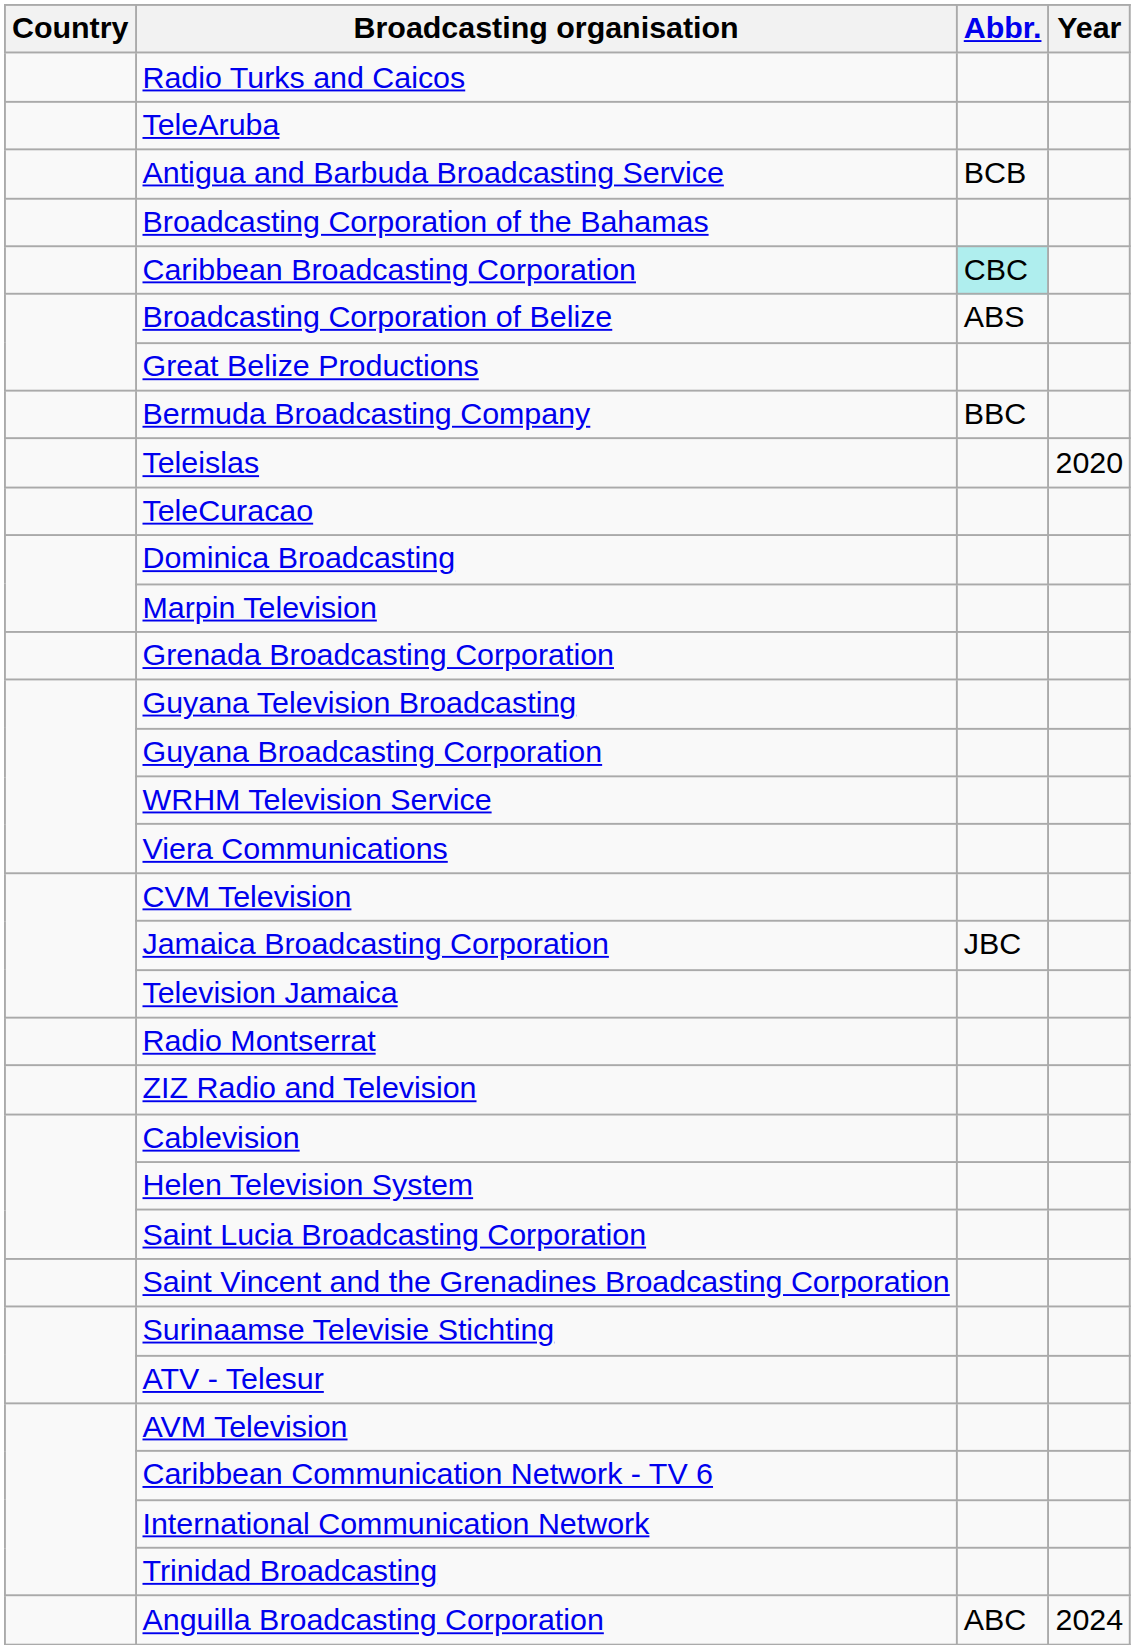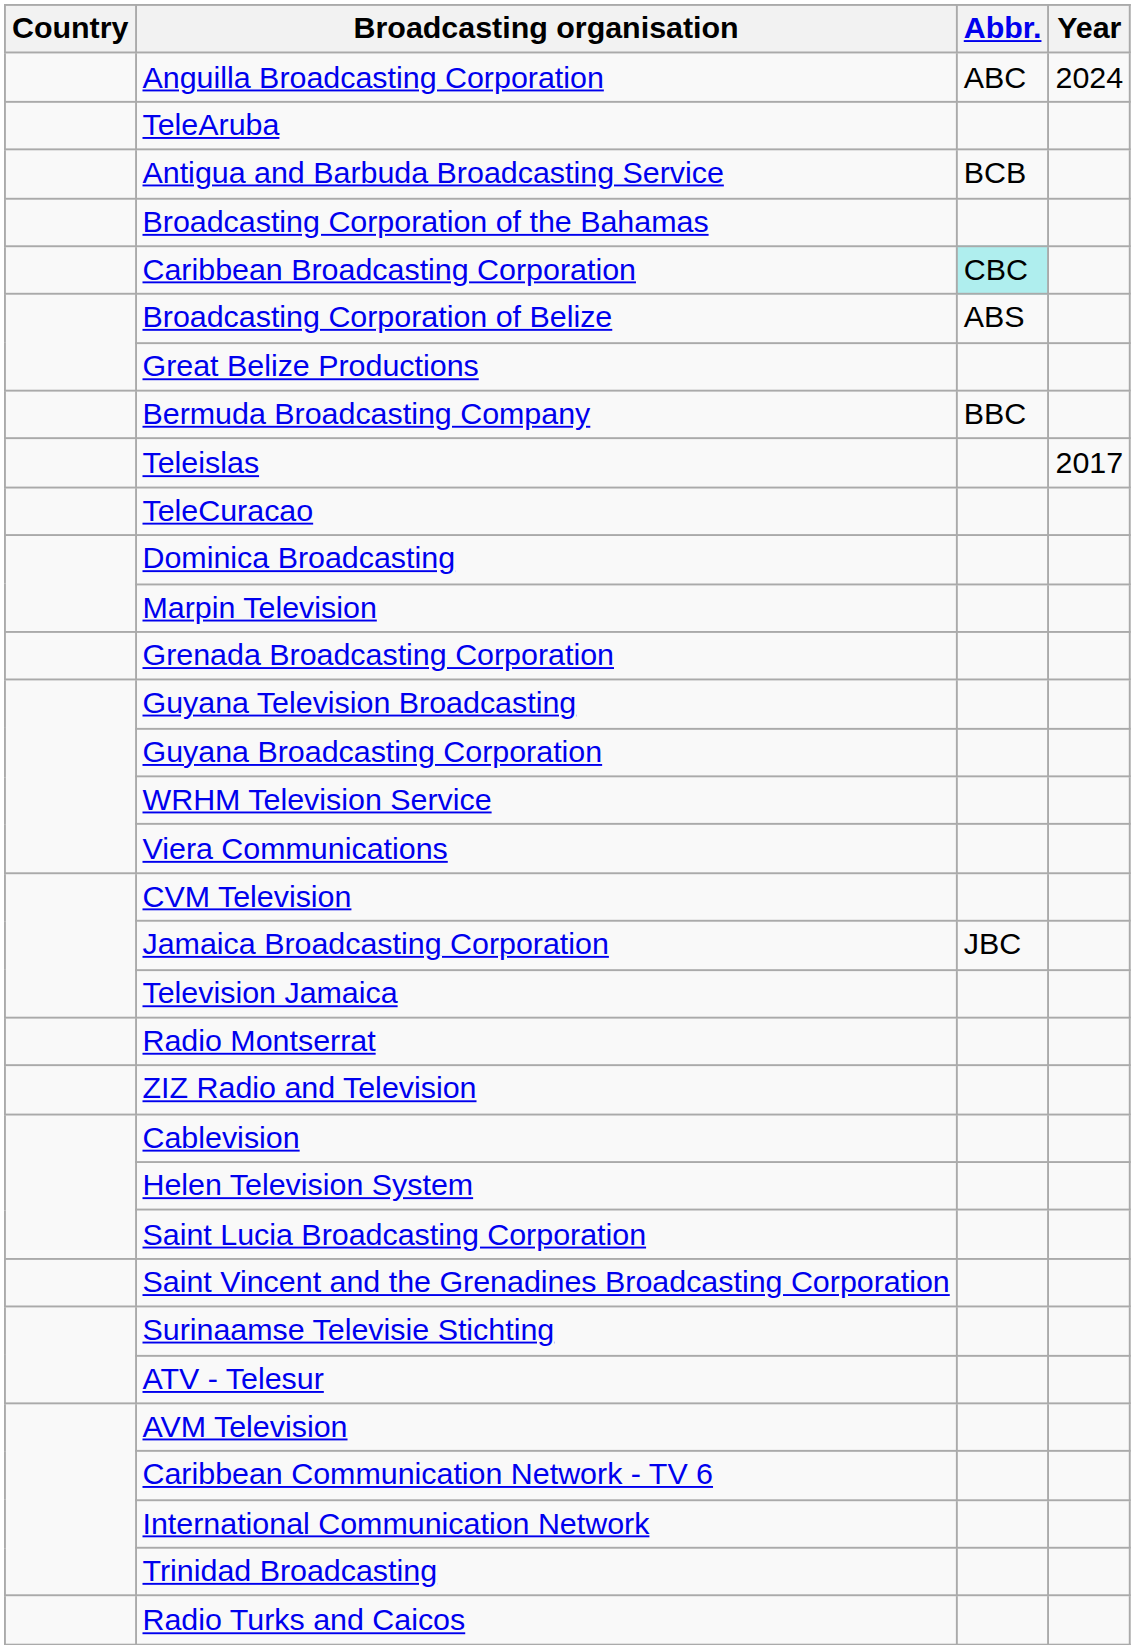 <table class="wikitable">
 <tr>
 <th>Country</th>
 <th>Broadcasting organisation</th>
 <th><a href='#'>Abbr.</a></th>
 <th>Year</th>
 </tr>
 <tr>
 <td align="left"></td>
-<td><a href='#'>Radio Turks and Caicos</a></td>
-<td></td>
-<td></td>
+<td><a href='#'>Anguilla Broadcasting Corporation</a></td>
+<td>ABC</td>
+<td>2024</td>
 </tr>
 <tr>
 <td align="left"></td>
 <td><a href='#'>TeleAruba</a></td>
 <td></td>
 <td></td>
 </tr>
 <tr>
 <td align="left"></td>
 <td><a href='#'>Antigua and Barbuda Broadcasting Service</a></td>
 <td>BCB</td>
 <td></td>
 </tr>
 <tr>
 <td align="left"></td>
 <td><a href='#'>Broadcasting Corporation of the Bahamas</a></td>
 <td></td>
 <td></td>
 </tr>
 <tr>
 <td align="left"></td>
 <td><a href='#'>Caribbean Broadcasting Corporation</a></td>
 <td style="background: paleturquoise;">CBC</td>
 <td></td>
 </tr>
 <tr>
 <td rowspan="2" align="left"></td>
 <td><a href='#'>Broadcasting Corporation of Belize</a></td>
 <td>ABS</td>
 <td></td>
 </tr>
 <tr>
 <td><a href='#'>Great Belize Productions</a></td>
 <td></td>
 <td></td>
 </tr>
 <tr>
 <td align="left"></td>
 <td><a href='#'>Bermuda Broadcasting Company</a></td>
 <td>BBC</td>
 <td></td>
 </tr>
 <tr>
 <td align="left"></td>
 <td><a href='#'>Teleislas</a></td>
 <td></td>
-<td>2020</td>
+<td>2017</td>
 </tr>
 <tr>
 <td align="left"></td>
 <td><a href='#'>TeleCuracao</a></td>
 <td></td>
 <td></td>
 </tr>
 <tr>
 <td rowspan="2" align="left"></td>
 <td><a href='#'>Dominica Broadcasting</a></td>
 <td></td>
 <td></td>
 </tr>
 <tr>
 <td><a href='#'>Marpin Television</a></td>
 <td></td>
 <td></td>
 </tr>
 <tr>
 <td align="left"></td>
 <td><a href='#'>Grenada Broadcasting Corporation</a></td>
 <td></td>
 <td></td>
 </tr>
 <tr>
 <td rowspan="4" align="left"></td>
 <td><a href='#'>Guyana Television Broadcasting</a></td>
 <td></td>
 <td></td>
 </tr>
 <tr>
 <td><a href='#'>Guyana Broadcasting Corporation</a></td>
 <td></td>
 <td></td>
 </tr>
 <tr>
 <td><a href='#'>WRHM Television Service</a></td>
 <td></td>
 <td></td>
 </tr>
 <tr>
 <td><a href='#'>Viera Communications</a></td>
 <td></td>
 <td></td>
 </tr>
 <tr>
 <td rowspan="3" align="left"></td>
 <td><a href='#'>CVM Television</a></td>
 <td></td>
 <td></td>
 </tr>
 <tr>
 <td><a href='#'>Jamaica Broadcasting Corporation</a></td>
 <td>JBC</td>
 <td></td>
 </tr>
 <tr>
 <td><a href='#'>Television Jamaica</a></td>
 <td></td>
 <td></td>
 </tr>
 <tr>
 <td align="left"></td>
 <td><a href='#'>Radio Montserrat</a></td>
 <td></td>
 <td></td>
 </tr>
 <tr>
 <td align="left"></td>
 <td><a href='#'>ZIZ Radio and Television</a></td>
 <td></td>
 <td></td>
 </tr>
 <tr>
 <td rowspan="3" align="left"></td>
 <td><a href='#'>Cablevision</a></td>
 <td></td>
 <td></td>
 </tr>
 <tr>
 <td><a href='#'>Helen Television System</a></td>
 <td></td>
 <td></td>
 </tr>
 <tr>
 <td><a href='#'>Saint Lucia Broadcasting Corporation</a></td>
 <td></td>
 <td></td>
 </tr>
 <tr>
 <td align="left"></td>
 <td><a href='#'>Saint Vincent and the Grenadines Broadcasting Corporation</a></td>
 <td></td>
 <td></td>
 </tr>
 <tr>
 <td rowspan="2" align="left"></td>
 <td><a href='#'>Surinaamse Televisie Stichting</a></td>
 <td></td>
 <td></td>
 </tr>
 <tr>
 <td><a href='#'>ATV - Telesur</a></td>
 <td></td>
 <td></td>
 </tr>
 <tr>
 <td rowspan="4" align="left"></td>
 <td><a href='#'>AVM Television</a></td>
 <td></td>
 <td></td>
 </tr>
 <tr>
 <td><a href='#'>Caribbean Communication Network - TV 6</a></td>
 <td></td>
 <td></td>
 </tr>
 <tr>
 <td><a href='#'>International Communication Network</a></td>
 <td></td>
 <td></td>
 </tr>
 <tr>
 <td><a href='#'>Trinidad Broadcasting</a></td>
 <td></td>
 <td></td>
 </tr>
 <tr>
 <td align="left"></td>
-<td><a href='#'>Anguilla Broadcasting Corporation</a></td>
-<td>ABC</td>
-<td>2024</td>
+<td><a href='#'>Radio Turks and Caicos</a></td>
+<td></td>
+<td></td>
 </tr>
 </table>
